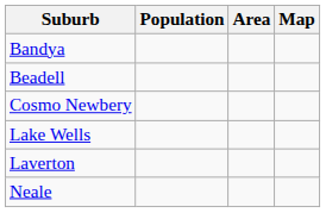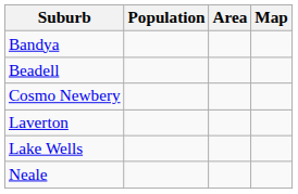 <table class="wikitable sortable">
 <tr>
 <th>Suburb</th>
 <th data-sort-type=number>Population</th>
 <th data-sort-type=number>Area</th>
 <th>Map</th>
 </tr>
 <tr>
 <td><a href='#'>Bandya</a></td>
 <td></td>
 <td></td>
 <td></td>
 </tr>
 <tr>
 <td><a href='#'>Beadell</a></td>
 <td></td>
 <td></td>
 <td></td>
 </tr>
 <tr>
 <td><a href='#'>Cosmo Newbery</a></td>
 <td></td>
 <td></td>
 <td></td>
 </tr>
 <tr>
-<td><a href='#'>Lake Wells</a></td>
+<td><a href='#'>Laverton</a></td>
 <td></td>
 <td></td>
 <td></td>
 </tr>
 <tr>
-<td><a href='#'>Laverton</a></td>
+<td><a href='#'>Lake Wells</a></td>
 <td></td>
 <td></td>
 <td></td>
 </tr>
 <tr>
 <td><a href='#'>Neale</a></td>
 <td></td>
 <td></td>
 <td></td>
 </tr>
 </table>
